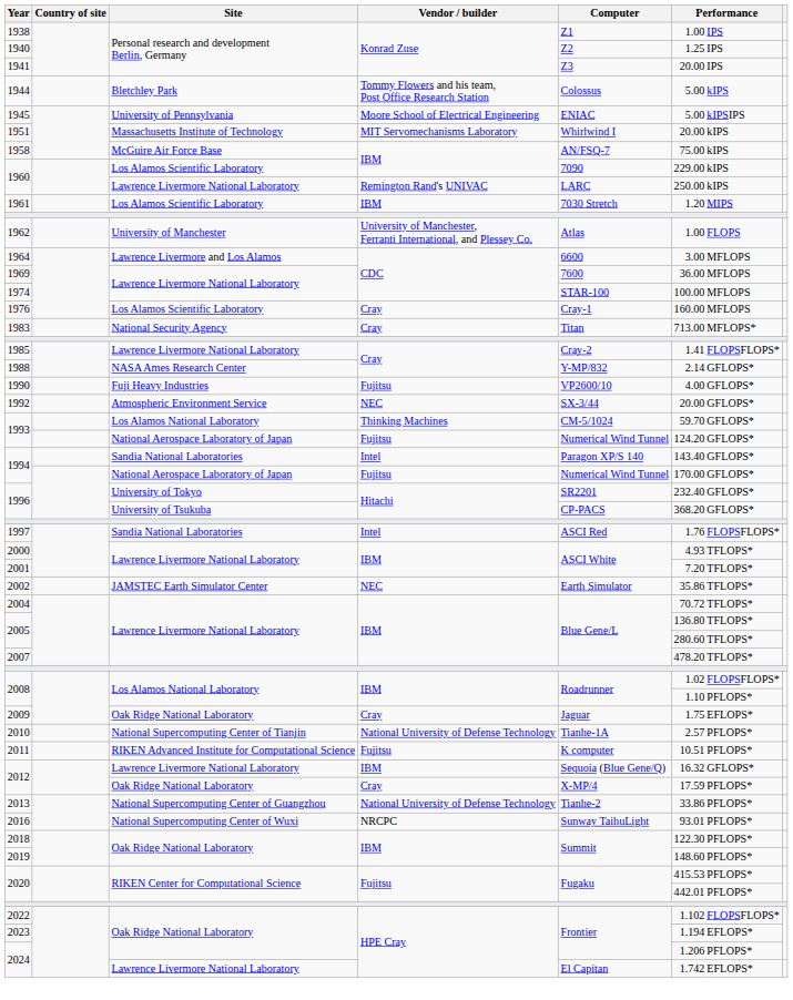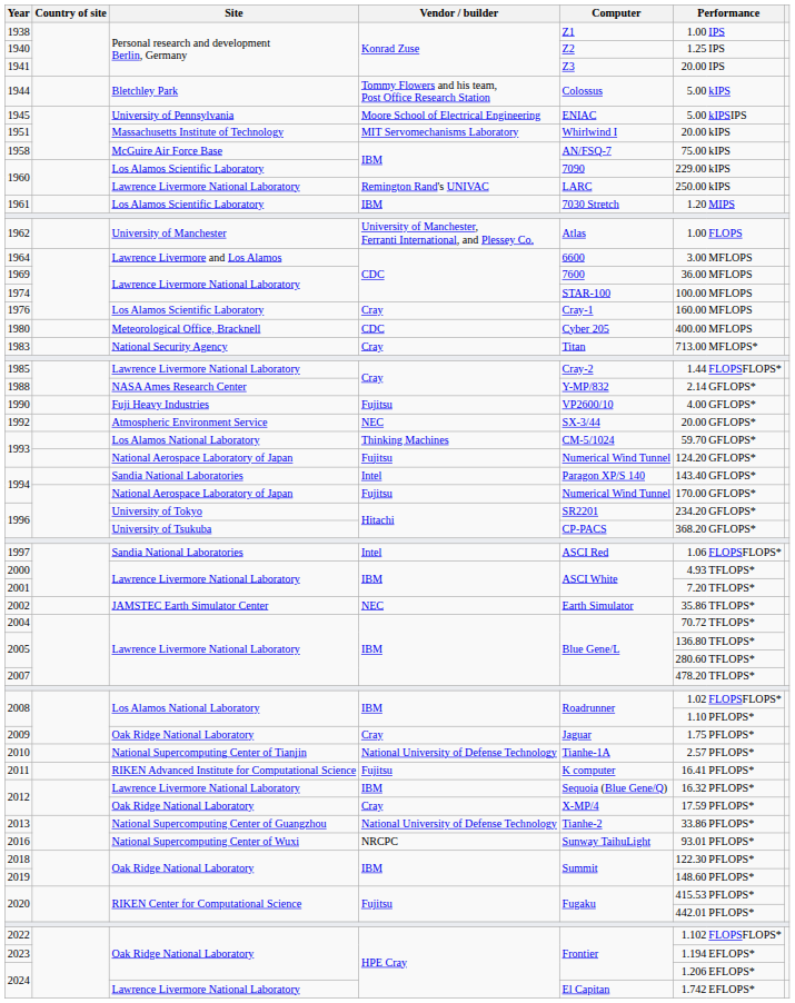 <table class="wikitable sortable">
 <tr>
 <th>Year</th>
 <th>Country of site</th>
 <th>Site</th>
 <th>Vendor / builder</th>
 <th>Computer</th>
 <th colspan="2">Performance</th>
 <th class="unsortable"></th>
 </tr>
 <tr>
 <td align="center">1938</td>
 <td rowspan="3"></td>
 <td rowspan="3">Personal research and development<br><a href='#'>Berlin</a>, Germany</td>
 <td rowspan="3"><a href='#'>Konrad Zuse</a></td>
 <td><a href='#'>Z1</a></td>
 <td style="text-align: right; border-right: none; padding-right: 0;" data-sort-value="#1 1">1.00</td>
 <td style="text-align: left; border-left: none;"><a href='#'>IPS</a></td>
 <td align="center"></td>
 </tr>
 <tr>
 <td align="center">1940</td>
 <td><a href='#'>Z2</a></td>
 <td style="text-align: right; border-right: none; padding-right: 0;" data-sort-value="#1 1.25">1.25</td>
 <td style="text-align: left; border-left: none;">IPS</td>
 <td align="center"></td>
 </tr>
 <tr>
 <td align="center">1941</td>
 <td><a href='#'>Z3</a></td>
 <td style="text-align: right; border-right: none; padding-right: 0;" data-sort-value="#1 20">20.00</td>
 <td style="text-align: left; border-left: none;">IPS</td>
 <td align="center"></td>
 </tr>
 <tr>
 <td align="center">1944</td>
 <td></td>
 <td><a href='#'>Bletchley Park</a></td>
 <td><a href='#'>Tommy Flowers</a> and his team,<br><a href='#'>Post Office Research Station</a></td>
 <td><a href='#'>Colossus</a></td>
 <td style="text-align: right; border-right: none; padding-right: 0;" data-sort-value="#1 5000">5.00</td>
 <td style="text-align: left; border-left: none;"><a href='#'>kIPS</a></td>
 <td align="center"></td>
 </tr>
 <tr>
 <td align="center">1945</td>
 <td rowspan="3"></td>
 <td><a href='#'>University of Pennsylvania</a></td>
 <td><a href='#'>Moore School of Electrical Engineering</a></td>
 <td><a href='#'>ENIAC</a></td>
 <td style="text-align: right; border-right: none; padding-right: 0;" data-sort-value="#1 5000">5.00</td>
 <td style="text-align: left; border-left: none;"><a href='#'>kIPS</a>IPS</td>
 <td align="center"></td>
 </tr>
 <tr>
 <td align="center">1951</td>
 <td><a href='#'>Massachusetts Institute of Technology</a></td>
 <td><a href='#'>MIT Servomechanisms Laboratory</a></td>
 <td><a href='#'>Whirlwind I</a></td>
 <td style="text-align: right; border-right: none; padding-right: 0;" data-sort-value="#1 20000">20.00</td>
 <td style="text-align: left; border-left: none;">kIPS</td>
 <td align="center"></td>
 </tr>
 <tr>
 <td align="center">1958</td>
 <td><a href='#'>McGuire Air Force Base</a></td>
 <td rowspan="2"><a href='#'>IBM</a></td>
 <td><a href='#'>AN/FSQ-7</a></td>
 <td style="text-align: right; border-right: none; padding-right: 0;" data-sort-value="#1 75000">75.00</td>
 <td style="text-align: left; border-left: none;">kIPS</td>
 <td align="center"></td>
 </tr>
 <tr>
 <td rowspan="2" align="center" data-sort-value="1960a">1960</td>
 <td rowspan="2"></td>
 <td><a href='#'>Los Alamos Scientific Laboratory</a></td>
 <td><a href='#'>7090</a></td>
 <td style="text-align: right; border-right: none; padding-right: 0;" data-sort-value="#1 229000">229.00</td>
 <td style="text-align: left; border-left: none;">kIPS</td>
 <td align="center"></td>
 </tr>
 <tr>
 <td><a href='#'>Lawrence Livermore National Laboratory</a></td>
 <td><a href='#'>Remington Rand</a>'s <a href='#'>UNIVAC</a></td>
 <td><a href='#'>LARC</a></td>
 <td style="text-align: right; border-right: none; padding-right: 0;" data-sort-value="#1 250000">250.00</td>
 <td style="text-align: left; border-left: none;">kIPS</td>
 <td align="center"></td>
 </tr>
 <tr>
 <td align="center">1961</td>
 <td></td>
 <td><a href='#'>Los Alamos Scientific Laboratory</a></td>
 <td><a href='#'>IBM</a></td>
 <td><a href='#'>7030 Stretch</a></td>
 <td style="text-align: right; border-right: none; padding-right: 0;" data-sort-value="#1 1200000">1.20</td>
 <td style="text-align: left; border-left: none;"><a href='#'>MIPS</a></td>
 <td align="center"></td>
 </tr>
 <tr>
 <td colspan="8" style="background: #EAECF0;" data-sort-value="#2"></td>
 </tr>
 <tr>
 <td align="center">1962</td>
 <td></td>
 <td><a href='#'>University of Manchester</a></td>
 <td><a href='#'>University of Manchester</a>,<br><a href='#'>Ferranti International</a>, and <a href='#'>Plessey Co.</a></td>
 <td><a href='#'>Atlas</a></td>
 <td style="text-align: right; border-right: none; padding-right: 0;" data-sort-value="#2 1">1.00</td>
 <td style="text-align: left; border-left: none;"><a href='#'></a><a href='#'>FLOPS</a></td>
 <td align="center"></td>
 </tr>
 <tr>
 <td align="center">1964</td>
 <td rowspan="4"></td>
 <td><a href='#'>Lawrence Livermore</a> and <a href='#'>Los Alamos</a></td>
 <td rowspan="3"><a href='#'>CDC</a></td>
 <td><a href='#'>6600</a></td>
 <td style="text-align: right; border-right: none; padding-right: 0;" data-sort-value="#2 3">3.00</td>
 <td style="text-align: left; border-left: none;">MFLOPS</td>
 <td align="center"></td>
 </tr>
 <tr>
 <td align="center">1969</td>
 <td rowspan="2"><a href='#'>Lawrence Livermore National Laboratory</a></td>
 <td><a href='#'>7600</a></td>
 <td style="text-align: right; border-right: none; padding-right: 0;" data-sort-value="#2 36">36.00</td>
 <td style="text-align: left; border-left: none;">MFLOPS</td>
 <td align="center"></td>
 </tr>
 <tr>
 <td align="center">1974</td>
 <td><a href='#'>STAR-100</a></td>
 <td style="text-align: right; border-right: none; padding-right: 0;" data-sort-value="#2 100">100.00</td>
 <td style="text-align: left; border-left: none;">MFLOPS</td>
 <td align="center"></td>
 </tr>
 <tr>
 <td align="center">1976</td>
 <td><a href='#'>Los Alamos Scientific Laboratory</a></td>
 <td><a href='#'>Cray</a></td>
 <td><a href='#'>Cray-1</a></td>
 <td style="text-align: right; border-right: none; padding-right: 0;" data-sort-value="#2 160">160.00</td>
 <td style="text-align: left; border-left: none;">MFLOPS</td>
 <td align="center"></td>
 </tr>
 <tr>
+<td align="center">1980</td>
+<td></td>
+<td><a href='#'>Meteorological Office, Bracknell</a></td>
+<td><a href='#'>CDC</a></td>
+<td><a href='#'>Cyber 205</a></td>
+<td style="text-align: right; border-right: none; padding-right: 0;" data-sort-value="#2 400">400.00</td>
+<td style="text-align: left; border-left: none;">MFLOPS</td>
+<td align="center"></td>
+</tr>
+<tr>
 <td align="center">1983</td>
 <td></td>
 <td><a href='#'>National Security Agency</a></td>
 <td><a href='#'>Cray</a></td>
 <td><a href='#'>Titan</a></td>
 <td style="text-align: right; border-right: none; padding-right: 0;" data-sort-value="#2 713">713.00</td>
 <td style="text-align: left; border-left: none;">MFLOPS*</td>
 <td align="center"></td>
 </tr>
 <tr>
 <td colspan="8" style="background: #EAECF0;" data-sort-value="#3"></td>
 </tr>
 <tr>
 <td align="center">1985</td>
 <td rowspan="2"></td>
 <td><a href='#'>Lawrence Livermore National Laboratory</a></td>
 <td rowspan="2"><a href='#'>Cray</a></td>
 <td><a href='#'>Cray-2</a></td>
-<td style="text-align: right; border-right: none; padding-right: 0;" data-sort-value="#3 1.41">1.41</td>
+<td style="text-align: right; border-right: none; padding-right: 0;" data-sort-value="#3 1.41">1.44</td>
 <td style="text-align: left; border-left: none;"><a href='#'>FLOPS</a>FLOPS*</td>
 <td align="center"></td>
 </tr>
 <tr>
 <td align="center">1988</td>
 <td><a href='#'>NASA Ames Research Center</a></td>
 <td><a href='#'>Y-MP/832</a></td>
 <td style="text-align: right; border-right: none; padding-right: 0;" data-sort-value="#3 2.14">2.14</td>
 <td style="text-align: left; border-left: none;">GFLOPS*</td>
 <td align="center"></td>
 </tr>
 <tr>
 <td align="center">1990</td>
 <td></td>
 <td><a href='#'>Fuji Heavy Industries</a></td>
 <td><a href='#'>Fujitsu</a></td>
 <td><a href='#'>VP2600/10</a></td>
 <td style="text-align: right; border-right: none; padding-right: 0;" data-sort-value="#3 4">4.00</td>
 <td style="text-align: left; border-left: none;">GFLOPS*</td>
 <td align="center"></td>
 </tr>
 <tr>
 <td align="center">1992</td>
 <td></td>
 <td><a href='#'>Atmospheric Environment Service</a></td>
 <td><a href='#'>NEC</a></td>
 <td><a href='#'>SX-3/44</a></td>
 <td style="text-align: right; border-right: none; padding-right: 0;" data-sort-value="#3 20">20.00</td>
 <td style="text-align: left; border-left: none;">GFLOPS*</td>
 <td align="center"></td>
 </tr>
 <tr>
 <td rowspan="2" align="center" data-sort-value="1993a">1993</td>
 <td></td>
 <td><a href='#'>Los Alamos National Laboratory</a></td>
 <td><a href='#'>Thinking Machines</a></td>
 <td><a href='#'>CM-5/1024</a></td>
 <td style="text-align: right; border-right: none; padding-right: 0;" data-sort-value="#3 59.7">59.70</td>
 <td style="text-align: left; border-left: none;">GFLOPS*</td>
 <td align="center"></td>
 </tr>
 <tr>
 <td></td>
 <td><a href='#'>National Aerospace Laboratory of Japan</a></td>
 <td><a href='#'>Fujitsu</a></td>
 <td><a href='#'>Numerical Wind Tunnel</a></td>
 <td style="text-align: right; border-right: none; padding-right: 0;" data-sort-value="#3 124.2">124.20</td>
 <td style="text-align: left; border-left: none;">GFLOPS*</td>
 <td align="center"></td>
 </tr>
 <tr>
 <td rowspan="2" align="center" data-sort-value="1994a">1994</td>
 <td></td>
 <td><a href='#'>Sandia National Laboratories</a></td>
 <td><a href='#'>Intel</a></td>
 <td><a href='#'>Paragon XP/S 140</a></td>
 <td style="text-align: right; border-right: none; padding-right: 0;" data-sort-value="#3 143.4">143.40</td>
 <td style="text-align: left; border-left: none;">GFLOPS*</td>
 <td align="center"></td>
 </tr>
 <tr>
 <td rowspan="3"></td>
 <td><a href='#'>National Aerospace Laboratory of Japan</a></td>
 <td><a href='#'>Fujitsu</a></td>
 <td><a href='#'>Numerical Wind Tunnel</a></td>
 <td style="text-align: right; border-right: none; padding-right: 0;" data-sort-value="#3 170">170.00</td>
 <td style="text-align: left; border-left: none;">GFLOPS*</td>
 <td align="center"></td>
 </tr>
 <tr>
 <td rowspan="2" align="center" data-sort-value="1996a">1996</td>
 <td><a href='#'>University of Tokyo</a></td>
 <td rowspan="2"><a href='#'>Hitachi</a></td>
 <td><a href='#'>SR2201</a></td>
-<td style="text-align: right; border-right: none; padding-right: 0;" data-sort-value="#3 232.4">232.40</td>
+<td style="text-align: right; border-right: none; padding-right: 0;" data-sort-value="#3 232.4">234.20</td>
 <td style="text-align: left; border-left: none;">GFLOPS*</td>
 <td align="center"></td>
 </tr>
 <tr>
 <td><a href='#'>University of Tsukuba</a></td>
 <td><a href='#'>CP-PACS</a></td>
 <td style="text-align: right; border-right: none; padding-right: 0;" data-sort-value="#3 368.2">368.20</td>
 <td style="text-align: left; border-left: none;">GFLOPS*</td>
 <td align="center"></td>
 </tr>
 <tr>
 <td colspan="8" style="background: #EAECF0;" data-sort-value="#4"></td>
 </tr>
 <tr>
 <td align="center">1997</td>
 <td rowspan="3"></td>
 <td><a href='#'>Sandia National Laboratories</a></td>
 <td><a href='#'>Intel</a></td>
 <td><a href='#'>ASCI Red</a></td>
-<td style="text-align: right; border-right: none; padding-right: 0;" data-sort-value="#4 1.06">1.76</td>
+<td style="text-align: right; border-right: none; padding-right: 0;" data-sort-value="#4 1.06">1.06</td>
 <td style="text-align: left; border-left: none;"><a href='#'>FLOPS</a>FLOPS*</td>
 <td align="center"></td>
 </tr>
 <tr>
 <td align="center">2000</td>
 <td rowspan="2"><a href='#'>Lawrence Livermore National Laboratory</a></td>
 <td rowspan="2"><a href='#'>IBM</a></td>
 <td rowspan="2"><a href='#'>ASCI White</a></td>
 <td style="text-align: right; border-right: none; padding-right: 0;" data-sort-value="#4 4.93">4.93</td>
 <td style="text-align: left; border-left: none;">TFLOPS*</td>
 <td rowspan="2" align="center"></td>
 </tr>
 <tr>
 <td align="center">2001</td>
 <td style="text-align: right; border-right: none; padding-right: 0;" data-sort-value="#4 7.2">7.20</td>
 <td style="text-align: left; border-left: none;">TFLOPS*</td>
 </tr>
 <tr>
 <td align="center">2002</td>
 <td></td>
 <td><a href='#'>JAMSTEC Earth Simulator Center</a></td>
 <td><a href='#'>NEC</a></td>
 <td><a href='#'>Earth Simulator</a></td>
 <td style="text-align: right; border-right: none; padding-right: 0;" data-sort-value="#4 35.86">35.86</td>
 <td style="text-align: left; border-left: none;">TFLOPS*</td>
 <td align="center"></td>
 </tr>
 <tr>
 <td align="center">2004</td>
 <td rowspan="4"></td>
 <td rowspan="4"><a href='#'>Lawrence Livermore National Laboratory</a></td>
 <td rowspan="4"><a href='#'>IBM</a></td>
 <td rowspan="4"><a href='#'>Blue Gene/L</a></td>
 <td style="text-align: right; border-right: none; padding-right: 0;" data-sort-value="#4 70.72">70.72</td>
 <td style="text-align: left; border-left: none;">TFLOPS*</td>
 <td rowspan="4" align="center"></td>
 </tr>
 <tr>
 <td rowspan="2" align="center">2005</td>
 <td style="text-align: right; border-right: none; padding-right: 0;" data-sort-value="#4 136.8">136.80</td>
 <td style="text-align: left; border-left: none;">TFLOPS*</td>
 </tr>
 <tr>
 <td style="text-align: right; border-right: none; padding-right: 0;" data-sort-value="#4 280.6">280.60</td>
 <td style="text-align: left; border-left: none;">TFLOPS*</td>
 </tr>
 <tr>
 <td align="center">2007</td>
 <td style="text-align: right; border-right: none; padding-right: 0;" data-sort-value="#4 478.2">478.20</td>
 <td style="text-align: left; border-left: none;">TFLOPS*</td>
 </tr>
 <tr>
 <td colspan="8" style="background: #EAECF0;" data-sort-value="#5"></td>
 </tr>
 <tr>
 <td rowspan="2" align="center">2008</td>
 <td rowspan="3"></td>
 <td rowspan="2"><a href='#'>Los Alamos National Laboratory</a></td>
 <td rowspan="2"><a href='#'>IBM</a></td>
 <td rowspan="2"><a href='#'>Roadrunner</a></td>
 <td style="text-align: right; border-right: none; padding-right: 0;" data-sort-value="#5 1.02">1.02</td>
 <td style="text-align: left; border-left: none;"><a href='#'>FLOPS</a>FLOPS*</td>
 <td rowspan="2" align="center"></td>
 </tr>
 <tr>
 <td style="text-align: right; border-right: none; padding-right: 0;" data-sort-value="#5 1.1">1.10</td>
 <td style="text-align: left; border-left: none;">PFLOPS*</td>
 </tr>
 <tr>
 <td align="center">2009</td>
 <td><a href='#'>Oak Ridge National Laboratory</a></td>
 <td><a href='#'>Cray</a></td>
 <td><a href='#'>Jaguar</a></td>
 <td style="text-align: right; border-right: none; padding-right: 0;" data-sort-value="#5 1.75">1.75</td>
-<td style="text-align: left; border-left: none;">EFLOPS*</td>
+<td style="text-align: left; border-left: none;">PFLOPS*</td>
 <td align="center"></td>
 </tr>
 <tr>
 <td align="center">2010</td>
 <td></td>
 <td><a href='#'>National Supercomputing Center of Tianjin</a></td>
 <td><a href='#'>National University of Defense Technology</a></td>
 <td><a href='#'>Tianhe-1A</a></td>
 <td style="text-align: right; border-right: none; padding-right: 0;" data-sort-value="#5 2.57">2.57</td>
 <td style="text-align: left; border-left: none;">PFLOPS*</td>
 <td align="center"></td>
 </tr>
 <tr>
 <td align="center">2011</td>
 <td></td>
 <td><a href='#'>RIKEN Advanced Institute for Computational Science</a></td>
 <td><a href='#'>Fujitsu</a></td>
 <td><a href='#'>K computer</a></td>
-<td style="text-align: right; border-right: none; padding-right: 0;" data-sort-value="#5 10.51">10.51</td>
+<td style="text-align: right; border-right: none; padding-right: 0;" data-sort-value="#5 10.51">16.41</td>
 <td style="text-align: left; border-left: none;">PFLOPS*</td>
 <td align="center"></td>
 </tr>
 <tr>
 <td rowspan="2" align="center" data-sort-value="2012a">2012</td>
 <td rowspan="2"></td>
 <td><a href='#'>Lawrence Livermore National Laboratory</a></td>
 <td><a href='#'>IBM</a></td>
 <td><a href='#'>Sequoia</a> (<a href='#'>Blue Gene/Q</a>)</td>
 <td style="text-align: right; border-right: none; padding-right: 0;" data-sort-value="#5 16.32">16.32</td>
-<td style="text-align: left; border-left: none;">GFLOPS*</td>
+<td style="text-align: left; border-left: none;">PFLOPS*</td>
 <td align="center"></td>
 </tr>
 <tr>
 <td><a href='#'>Oak Ridge National Laboratory</a></td>
 <td><a href='#'>Cray</a></td>
 <td><a href='#'>X-MP/4</a></td>
 <td style="text-align: right; border-right: none; padding-right: 0;" data-sort-value="#5 17.59">17.59</td>
 <td style="text-align: left; border-left: none;">PFLOPS*</td>
 <td align="center"></td>
 </tr>
 <tr>
 <td align="center">2013</td>
 <td rowspan="2"></td>
 <td><a href='#'>National Supercomputing Center of Guangzhou</a></td>
 <td><a href='#'>National University of Defense Technology</a></td>
 <td><a href='#'>Tianhe-2</a></td>
 <td style="text-align: right; border-right: none; padding-right: 0;" data-sort-value="#5 33.86">33.86</td>
 <td style="text-align: left; border-left: none;">PFLOPS*</td>
 <td align="center"></td>
 </tr>
 <tr>
 <td align="center">2016</td>
 <td><a href='#'>National Supercomputing Center of Wuxi</a></td>
 <td>NRCPC</td>
 <td><a href='#'>Sunway TaihuLight</a></td>
 <td style="text-align: right; border-right: none; padding-right: 0;" data-sort-value="#5 93.01">93.01</td>
 <td style="text-align: left; border-left: none;">PFLOPS*</td>
 <td align="center"></td>
 </tr>
 <tr>
 <td align="center">2018</td>
 <td rowspan="2"></td>
 <td rowspan="2"><a href='#'>Oak Ridge National Laboratory</a></td>
 <td rowspan="2"><a href='#'>IBM</a></td>
 <td rowspan="2"><a href='#'>Summit</a></td>
 <td style="text-align: right; border-right: none; padding-right: 0;" data-sort-value="#5 122.3">122.30</td>
 <td style="text-align: left; border-left: none;">PFLOPS*</td>
 <td align="center"></td>
 </tr>
 <tr>
 <td align="center">2019</td>
 <td style="text-align: right; border-right: none; padding-right: 0;" data-sort-value="#5 148.6">148.60</td>
 <td style="text-align: left; border-left: none;">PFLOPS*</td>
 <td align="center"></td>
 </tr>
 <tr>
 <td align="center" rowspan="2">2020</td>
 <td rowspan="2"></td>
 <td rowspan="2"><a href='#'>RIKEN Center for Computational Science</a></td>
 <td rowspan="2"><a href='#'>Fujitsu</a></td>
 <td rowspan="2"><a href='#'>Fugaku</a></td>
 <td style="text-align: right; border-right: none; padding-right: 0;" data-sort-value="#5 415.53">415.53</td>
 <td style="text-align: left; border-left: none;">PFLOPS*</td>
 <td align="center" rowspan="2"></td>
 </tr>
 <tr>
 <td style="text-align: right; border-right: none; padding-right: 0;" data-sort-value="#5 415.53">442.01</td>
 <td style="text-align: left; border-left: none;">PFLOPS*</td>
 </tr>
 <tr>
 <td colspan="8" style="background: #EAECF0;" data-sort-value="#6"></td>
 </tr>
 <tr>
 <td align="center">2022</td>
 <td rowspan="4"></td>
 <td rowspan="3"><a href='#'>Oak Ridge National Laboratory</a></td>
 <td rowspan="4"><a href='#'>HPE Cray</a></td>
 <td rowspan="3"><a href='#'>Frontier</a></td>
 <td style="text-align: right; border-right: none; padding-right: 0;" data-sort-value="#6 1.102">1.102</td>
 <td style="text-align: left; border-left: none;"><a href='#'>FLOPS</a>FLOPS*</td>
 <td rowspan="3" align="center"></td>
 </tr>
 <tr>
 <td align="center">2023</td>
 <td style="text-align: right; border-right: none; padding-right: 0;" data-sort-value="#6 1.194">1.194</td>
 <td style="text-align: left; border-left: none;">EFLOPS*</td>
 </tr>
 <tr>
 <td align="center" rowspan="2">2024</td>
 <td style="text-align: right; border-right: none; padding-right: 0;" data-sort-value="#6 1.206">1.206</td>
-<td style="text-align: left; border-left: none;">PFLOPS*</td>
+<td style="text-align: left; border-left: none;">EFLOPS*</td>
 </tr>
 <tr>
 <td><a href='#'>Lawrence Livermore National Laboratory</a></td>
 <td><a href='#'>El Capitan</a></td>
 <td style="text-align: right; border-right: none; padding-right: 0;" data-sort-value="#6 1.742">1.742</td>
 <td style="text-align: left; border-left: none;">EFLOPS*</td>
 <td align="center"></td>
 </tr>
 </table>
